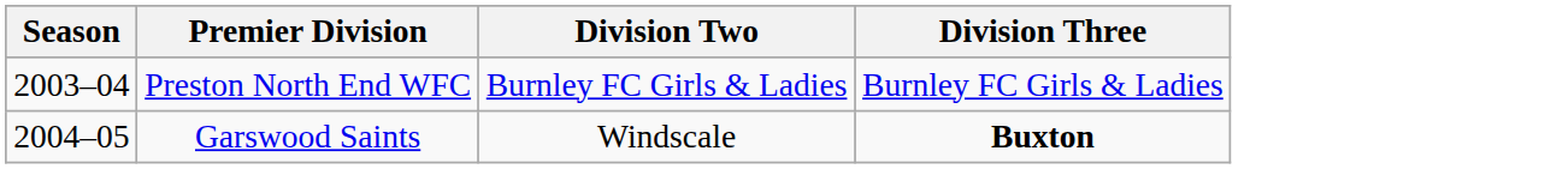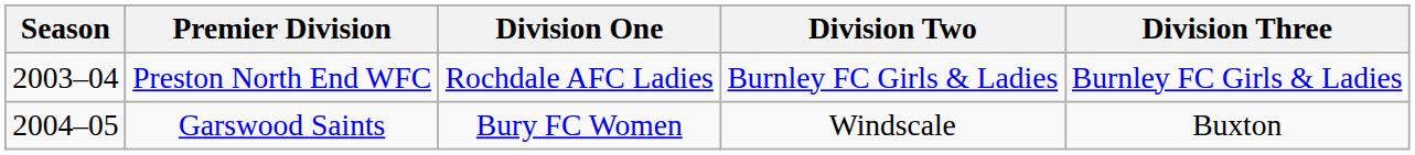 <table class="wikitable">
 <tr>
 <th>Season</th>
 <th>Premier Division</th>
+<th>Division One</th>
 <th>Division Two</th>
 <th>Division Three</th>
 </tr>
 <tr>
 <td>2003–04</td>
 <td align="center"><a href='#'>Preston North End WFC</a></td>
+<td align="center"><a href='#'>Rochdale AFC Ladies</a></td>
 <td align="center"><a href='#'>Burnley FC Girls & Ladies</a></td>
 <td align="center"><a href='#'>Burnley FC Girls & Ladies</a></td>
 </tr>
 <tr>
 <td>2004–05</td>
 <td align="center"><a href='#'>Garswood Saints</a></td>
+<td align="center"><a href='#'>Bury FC Women</a></td>
 <td align="center">Windscale</td>
-<td align="center"><strong>Buxton</strong></td>
+<td align="center">Buxton</td>
 </tr>
 </table>
